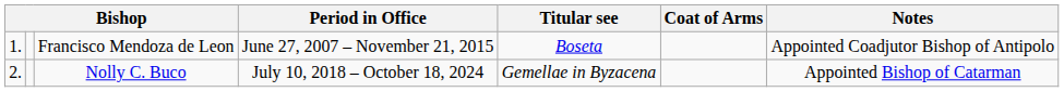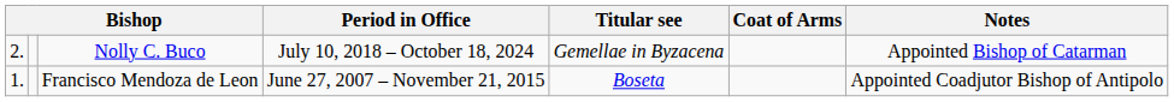 <table class="wikitable" style="text-align:center;">
 <tr>
 <th colspan=3>Bishop</th>
 <th>Period in Office</th>
 <th>Titular see</th>
 <th>Coat of Arms</th>
 <th>Notes</th>
+</tr>
+<tr>
+<td>2.</td>
+<td></td>
+<td><a href='#'>Nolly C. Buco</a></td>
+<td>July 10, 2018 – October 18, 2024</td>
+<td><em>Gemellae in Byzacena</em></td>
+<td></td>
+<td>Appointed <a href='#'>Bishop of Catarman</a></td>
 </tr>
 <tr>
 <td>1.</td>
 <td></td>
 <td>Francisco Mendoza de Leon</td>
 <td>June 27, 2007 – November 21, 2015</td>
 <td><em><a href='#'>Boseta</a></em></td>
 <td></td>
 <td>Appointed Coadjutor Bishop of Antipolo</td>
 </tr>
-<tr>
-<td>2.</td>
-<td></td>
-<td><a href='#'>Nolly C. Buco</a></td>
-<td>July 10, 2018 – October 18, 2024</td>
-<td><em>Gemellae in Byzacena</em></td>
-<td></td>
-<td>Appointed <a href='#'>Bishop of Catarman</a></td>
-</tr>
 </table>
